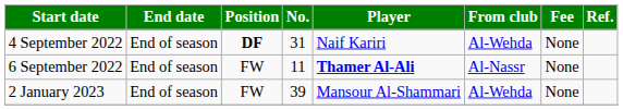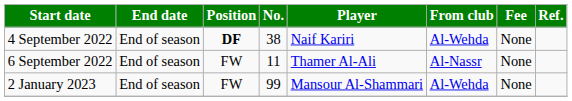 <table class="wikitable sortable">
 <tr>
 <th style="background:green; color:white;"><strong>Start date</strong></th>
 <th style="background:green; color:white;"><strong>End date</strong></th>
 <th style="background:green; color:white;"><strong>Position</strong></th>
 <th style="background:green; color:white;"><strong>No.</strong></th>
 <th style="background:green; color:white;"><strong>Player</strong></th>
 <th style="background:green; color:white;"><strong>From club</strong></th>
 <th style="background:green; color:white;"><strong>Fee</strong></th>
 <th style="background:green; color:white;"><strong>Ref.</strong></th>
 </tr>
 <tr>
 <td>4 September 2022</td>
 <td>End of season</td>
 <td style="text-align:center;"><strong>DF</strong></td>
-<td style="text-align:center;">31</td>
+<td style="text-align:center;">38</td>
 <td style="text-align:left;"> <a href='#'>Naif Kariri</a></td>
 <td style="text-align:left;"> <a href='#'>Al-Wehda</a></td>
 <td>None</td>
 <td></td>
 </tr>
 <tr>
 <td>6 September 2022</td>
 <td>End of season</td>
 <td style="text-align:center;">FW</td>
 <td style="text-align:center;">11</td>
-<td style="text-align:left;"><strong> <a href='#'>Thamer Al-Ali</a></strong></td>
+<td style="text-align:left;"> <a href='#'>Thamer Al-Ali</a></td>
 <td style="text-align:left;"> <a href='#'>Al-Nassr</a></td>
 <td>None</td>
 <td></td>
 </tr>
 <tr>
 <td>2 January 2023</td>
 <td>End of season</td>
 <td style="text-align:center;">FW</td>
-<td style="text-align:center;">39</td>
+<td style="text-align:center;">99</td>
 <td style="text-align:left;"> <a href='#'>Mansour Al-Shammari</a></td>
 <td style="text-align:left;"> <a href='#'>Al-Wehda</a></td>
 <td>None</td>
 <td></td>
 </tr>
 <tr>
 </tr>
 </table>
